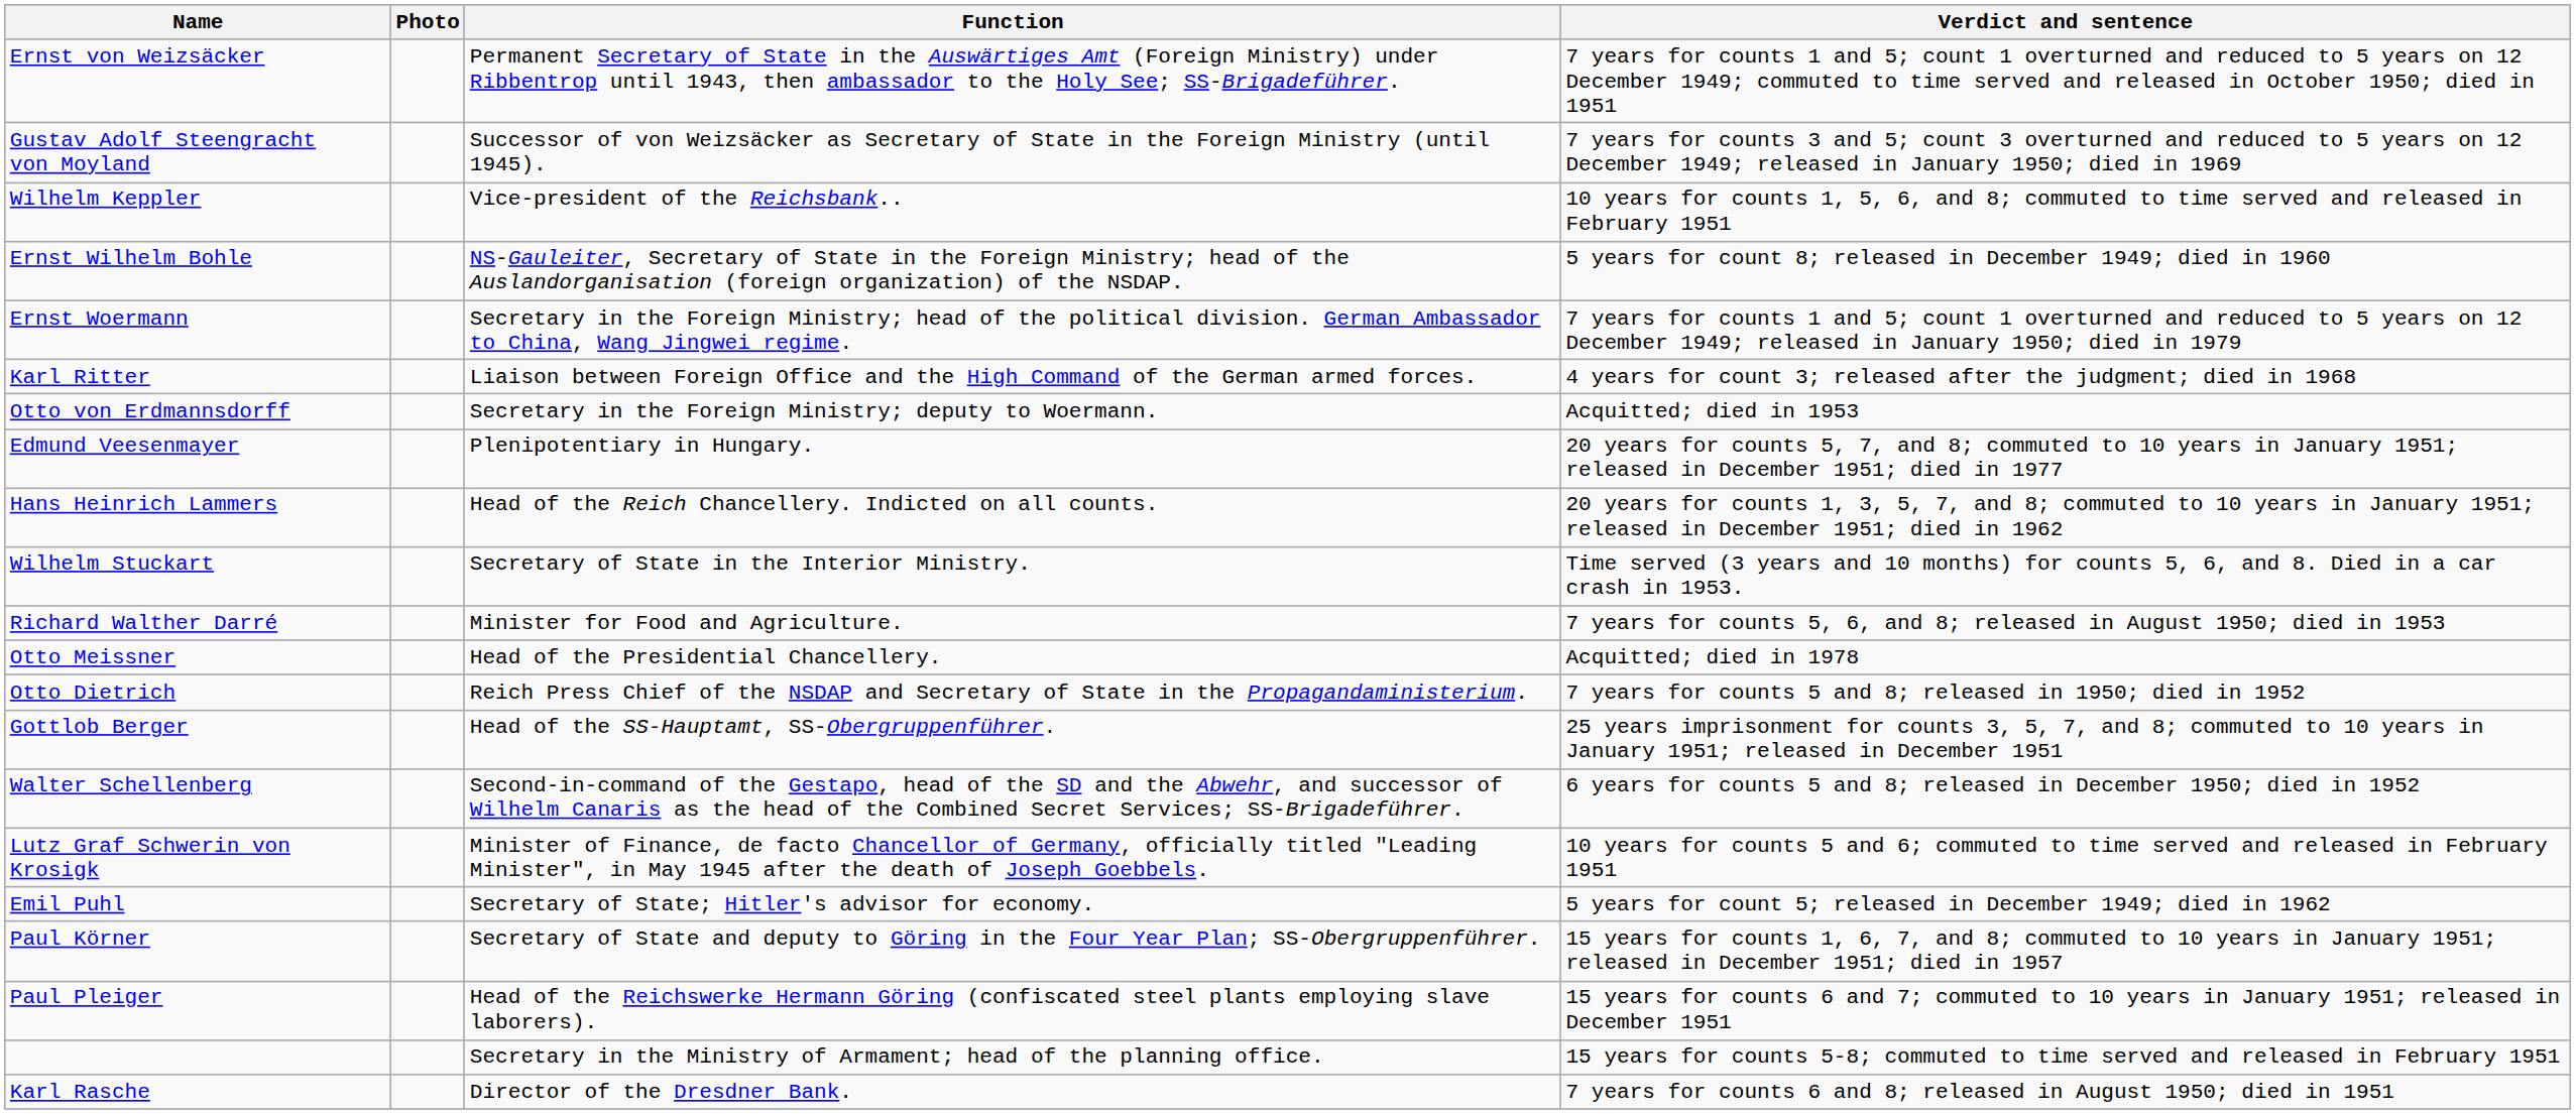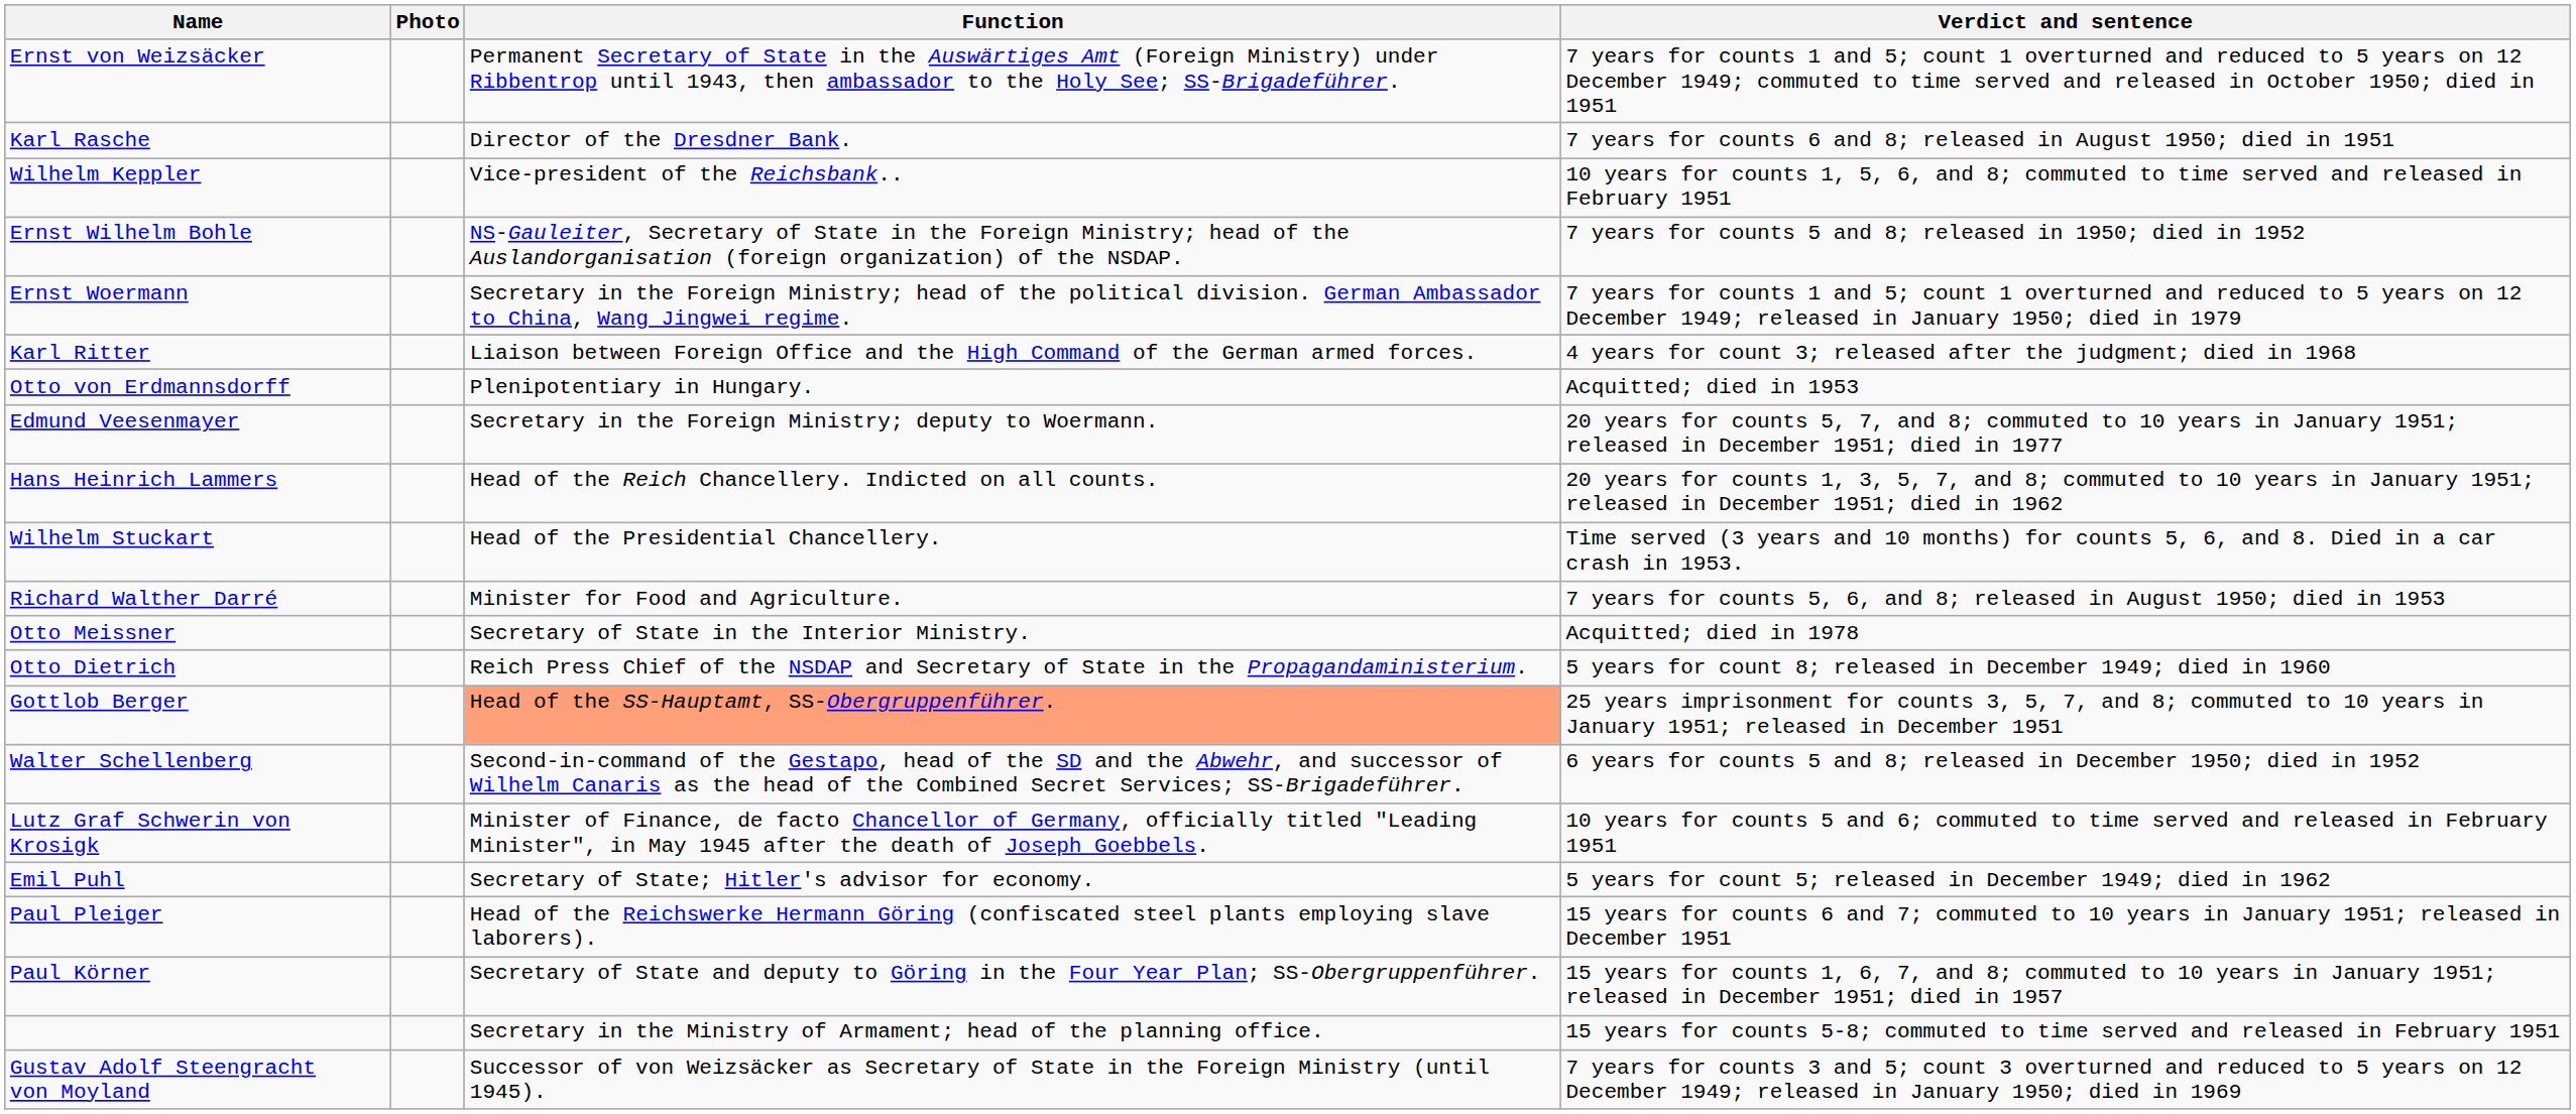 <table class="wikitable">
 <tr>
 <th align="left">Name</th>
 <th align=center>Photo</th>
 <th align="left">Function</th>
 <th align="left">Verdict and sentence</th>
 </tr>
 <tr>
 <td valign="top"><a href='#'>Ernst von Weizsäcker</a></td>
 <td></td>
 <td valign="top">Permanent <a href='#'>Secretary of State</a> in the <em><a href='#'>Auswärtiges Amt</a></em> (Foreign Ministry) under <a href='#'>Ribbentrop</a> until 1943, then <a href='#'>ambassador</a> to the <a href='#'>Holy See</a>; <a href='#'>SS</a>-<em><a href='#'>Brigadeführer</a></em>.</td>
 <td valign="top">7 years for counts 1 and 5; count 1 overturned and reduced to 5 years on 12 December 1949; commuted to time served and released in October 1950; died in 1951</td>
 </tr>
 <tr>
-<td valign="top"><a href='#'>Gustav Adolf Steengracht von Moyland</a></td>
+<td valign="top"><a href='#'>Karl Rasche</a></td>
 <td></td>
-<td valign="top">Successor of von Weizsäcker as Secretary of State in the Foreign Ministry (until 1945).</td>
-<td valign="top">7 years for counts 3 and 5; count 3 overturned and reduced to 5 years on 12 December 1949; released in January 1950; died in 1969</td>
+<td valign="top">Director of the <a href='#'>Dresdner Bank</a>.</td>
+<td valign="top">7 years for counts 6 and 8; released in August 1950; died in 1951</td>
 </tr>
 <tr>
 <td valign="top"><a href='#'>Wilhelm Keppler</a></td>
 <td></td>
 <td valign="top">Vice-president of the <em><a href='#'>Reichsbank</a></em>..</td>
 <td valign="top">10 years for counts 1, 5, 6, and 8; commuted to time served and released in February 1951</td>
 </tr>
 <tr>
 <td valign="top"><a href='#'>Ernst Wilhelm Bohle</a></td>
 <td></td>
 <td valign="top"><a href='#'>NS</a>-<em><a href='#'>Gauleiter</a></em>, Secretary of State in the Foreign Ministry; head of the <em>Auslandorganisation</em> (foreign organization) of the NSDAP.</td>
-<td valign="top">5 years for count 8; released in December 1949; died in 1960</td>
+<td valign="top">7 years for counts 5 and 8; released in 1950; died in 1952</td>
 </tr>
 <tr>
 <td valign="top"><a href='#'>Ernst Woermann</a></td>
 <td></td>
 <td valign="top">Secretary in the Foreign Ministry; head of the political division. <a href='#'>German Ambassador to China</a>, <a href='#'>Wang Jingwei regime</a>.</td>
 <td valign="top">7 years for counts 1 and 5; count 1 overturned and reduced to 5 years on 12 December 1949; released in January 1950; died in 1979</td>
 </tr>
 <tr>
 <td valign="top"><a href='#'>Karl Ritter</a></td>
 <td></td>
 <td valign="top">Liaison between Foreign Office and the <a href='#'>High Command</a> of the German armed forces.</td>
 <td valign="top">4 years for count 3; released after the judgment; died in 1968</td>
 </tr>
 <tr>
 <td valign="top"><a href='#'>Otto von Erdmannsdorff</a></td>
 <td></td>
-<td valign="top">Secretary in the Foreign Ministry; deputy to Woermann.</td>
+<td valign="top">Plenipotentiary in Hungary.</td>
 <td valign="top">Acquitted; died in 1953</td>
 </tr>
 <tr>
 <td valign="top"><a href='#'>Edmund Veesenmayer</a></td>
 <td></td>
-<td valign="top">Plenipotentiary in Hungary.</td>
+<td valign="top">Secretary in the Foreign Ministry; deputy to Woermann.</td>
 <td valign="top">20 years for counts 5, 7, and 8; commuted to 10 years in January 1951; released in December 1951; died in 1977</td>
 </tr>
 <tr>
 <td valign="top"><a href='#'>Hans Heinrich Lammers</a></td>
 <td></td>
 <td valign="top">Head of the <em>Reich</em> Chancellery. Indicted on all counts.</td>
 <td valign="top">20 years for counts 1, 3, 5, 7, and 8; commuted to 10 years in January 1951; released in December 1951; died in 1962</td>
 </tr>
 <tr>
 <td valign="top"><a href='#'>Wilhelm Stuckart</a></td>
 <td></td>
-<td valign="top">Secretary of State in the Interior Ministry.</td>
+<td valign="top">Head of the Presidential Chancellery.</td>
 <td valign="top">Time served (3 years and 10 months) for counts 5, 6, and 8. Died in a car crash in 1953.</td>
 </tr>
 <tr>
 <td valign="top"><a href='#'>Richard Walther Darré</a></td>
 <td></td>
 <td valign="top">Minister for Food and Agriculture.</td>
 <td valign="top">7 years for counts 5, 6, and 8; released in August 1950; died in 1953</td>
 </tr>
 <tr>
 <td valign="top"><a href='#'>Otto Meissner</a></td>
 <td></td>
-<td valign="top">Head of the Presidential Chancellery.</td>
+<td valign="top">Secretary of State in the Interior Ministry.</td>
 <td valign="top">Acquitted; died in 1978</td>
 </tr>
 <tr>
 <td valign="top"><a href='#'>Otto Dietrich</a></td>
 <td></td>
 <td valign="top">Reich Press Chief of the <a href='#'>NSDAP</a> and Secretary of State in the <em><a href='#'>Propagandaministerium</a></em>.</td>
-<td valign="top">7 years for counts 5 and 8; released in 1950; died in 1952</td>
+<td valign="top">5 years for count 8; released in December 1949; died in 1960</td>
 </tr>
 <tr>
 <td valign="top"><a href='#'>Gottlob Berger</a></td>
 <td></td>
-<td valign="top">Head of the <em>SS-Hauptamt</em>, SS-<em><a href='#'>Obergruppenführer</a></em>.</td>
+<td valign="top" style="background: lightsalmon;">Head of the <em>SS-Hauptamt</em>, SS-<em><a href='#'>Obergruppenführer</a></em>.</td>
 <td valign="top">25 years imprisonment for counts 3, 5, 7, and 8; commuted to 10 years in January 1951; released in December 1951</td>
 </tr>
 <tr>
 <td valign="top"><a href='#'>Walter Schellenberg</a></td>
 <td></td>
 <td valign="top">Second-in-command of the <a href='#'>Gestapo</a>, head of the <a href='#'>SD</a> and the <em><a href='#'>Abwehr</a></em>, and successor of <a href='#'>Wilhelm Canaris</a> as the head of the Combined Secret Services; SS-<em>Brigadeführer</em>.</td>
 <td valign="top">6 years for counts 5 and 8; released in December 1950; died in 1952</td>
 </tr>
 <tr>
 <td valign="top"><a href='#'>Lutz Graf Schwerin von Krosigk</a></td>
 <td></td>
 <td valign="top">Minister of Finance, de facto <a href='#'>Chancellor of Germany</a>, officially titled "Leading Minister", in May 1945 after the death of <a href='#'>Joseph Goebbels</a>.</td>
 <td valign="top">10 years for counts 5 and 6; commuted to time served and released in February 1951</td>
 </tr>
 <tr>
 <td valign="top"><a href='#'>Emil Puhl</a></td>
 <td></td>
 <td valign="top">Secretary of State; <a href='#'>Hitler</a>'s advisor for economy.</td>
 <td valign="top">5 years for count 5; released in December 1949; died in 1962</td>
 </tr>
 <tr>
+<td valign="top"><a href='#'>Paul Pleiger</a></td>
+<td></td>
+<td valign="top">Head of the <a href='#'>Reichswerke Hermann Göring</a> (confiscated steel plants employing slave laborers).</td>
+<td valign="top">15 years for counts 6 and 7; commuted to 10 years in January 1951; released in December 1951</td>
+</tr>
+<tr>
 <td valign="top"><a href='#'>Paul Körner</a></td>
 <td></td>
 <td valign="top">Secretary of State and deputy to <a href='#'>Göring</a> in the <a href='#'>Four Year Plan</a>; SS-<em>Obergruppenführer</em>.</td>
 <td valign="top">15 years for counts 1, 6, 7, and 8; commuted to 10 years in January 1951; released in December 1951; died in 1957</td>
-</tr>
-<tr>
-<td valign="top"><a href='#'>Paul Pleiger</a></td>
-<td></td>
-<td valign="top">Head of the <a href='#'>Reichswerke Hermann Göring</a> (confiscated steel plants employing slave laborers).</td>
-<td valign="top">15 years for counts 6 and 7; commuted to 10 years in January 1951; released in December 1951</td>
 </tr>
 <tr>
 <td valign="top"></td>
 <td></td>
 <td valign="top">Secretary in the Ministry of Armament; head of the planning office.</td>
 <td valign="top">15 years for counts 5-8; commuted to time served and released in February 1951</td>
 </tr>
 <tr>
-<td valign="top"><a href='#'>Karl Rasche</a></td>
+<td valign="top"><a href='#'>Gustav Adolf Steengracht von Moyland</a></td>
 <td></td>
-<td valign="top">Director of the <a href='#'>Dresdner Bank</a>.</td>
-<td valign="top">7 years for counts 6 and 8; released in August 1950; died in 1951</td>
+<td valign="top">Successor of von Weizsäcker as Secretary of State in the Foreign Ministry (until 1945).</td>
+<td valign="top">7 years for counts 3 and 5; count 3 overturned and reduced to 5 years on 12 December 1949; released in January 1950; died in 1969</td>
 </tr>
 </table>
